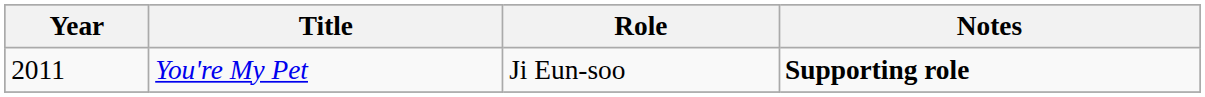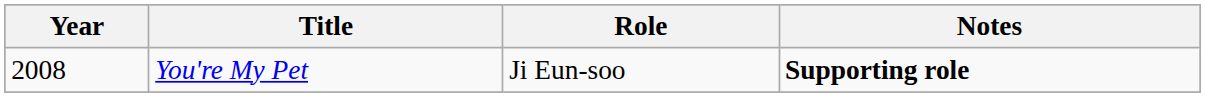 <table class="wikitable" style="width: 700px;">
 <tr>
 <th>Year</th>
 <th>Title</th>
 <th>Role</th>
 <th>Notes</th>
 </tr>
 <tr>
-<td>2011</td>
+<td>2008</td>
 <td><em><a href='#'>You're My Pet</a></em></td>
 <td>Ji Eun-soo</td>
 <td><strong>Supporting role</strong></td>
 </tr>
 </table>
